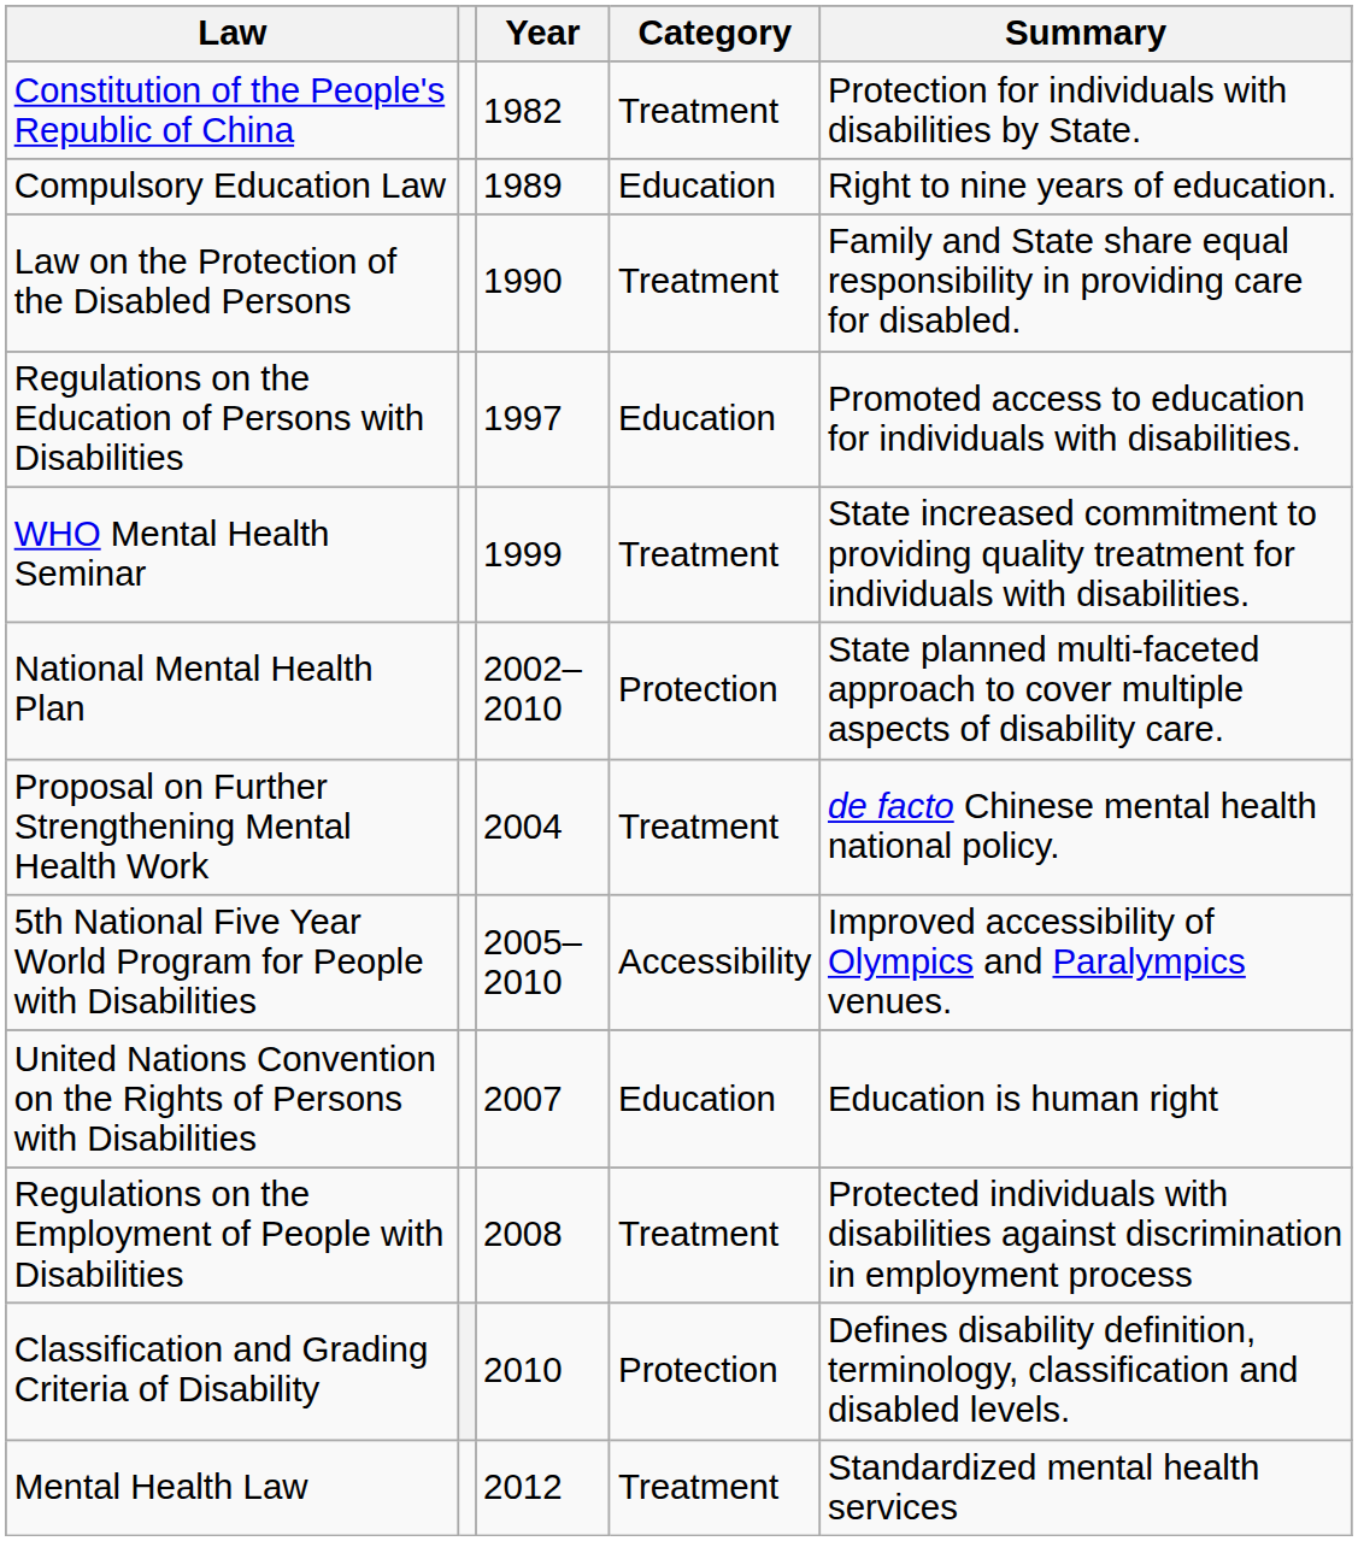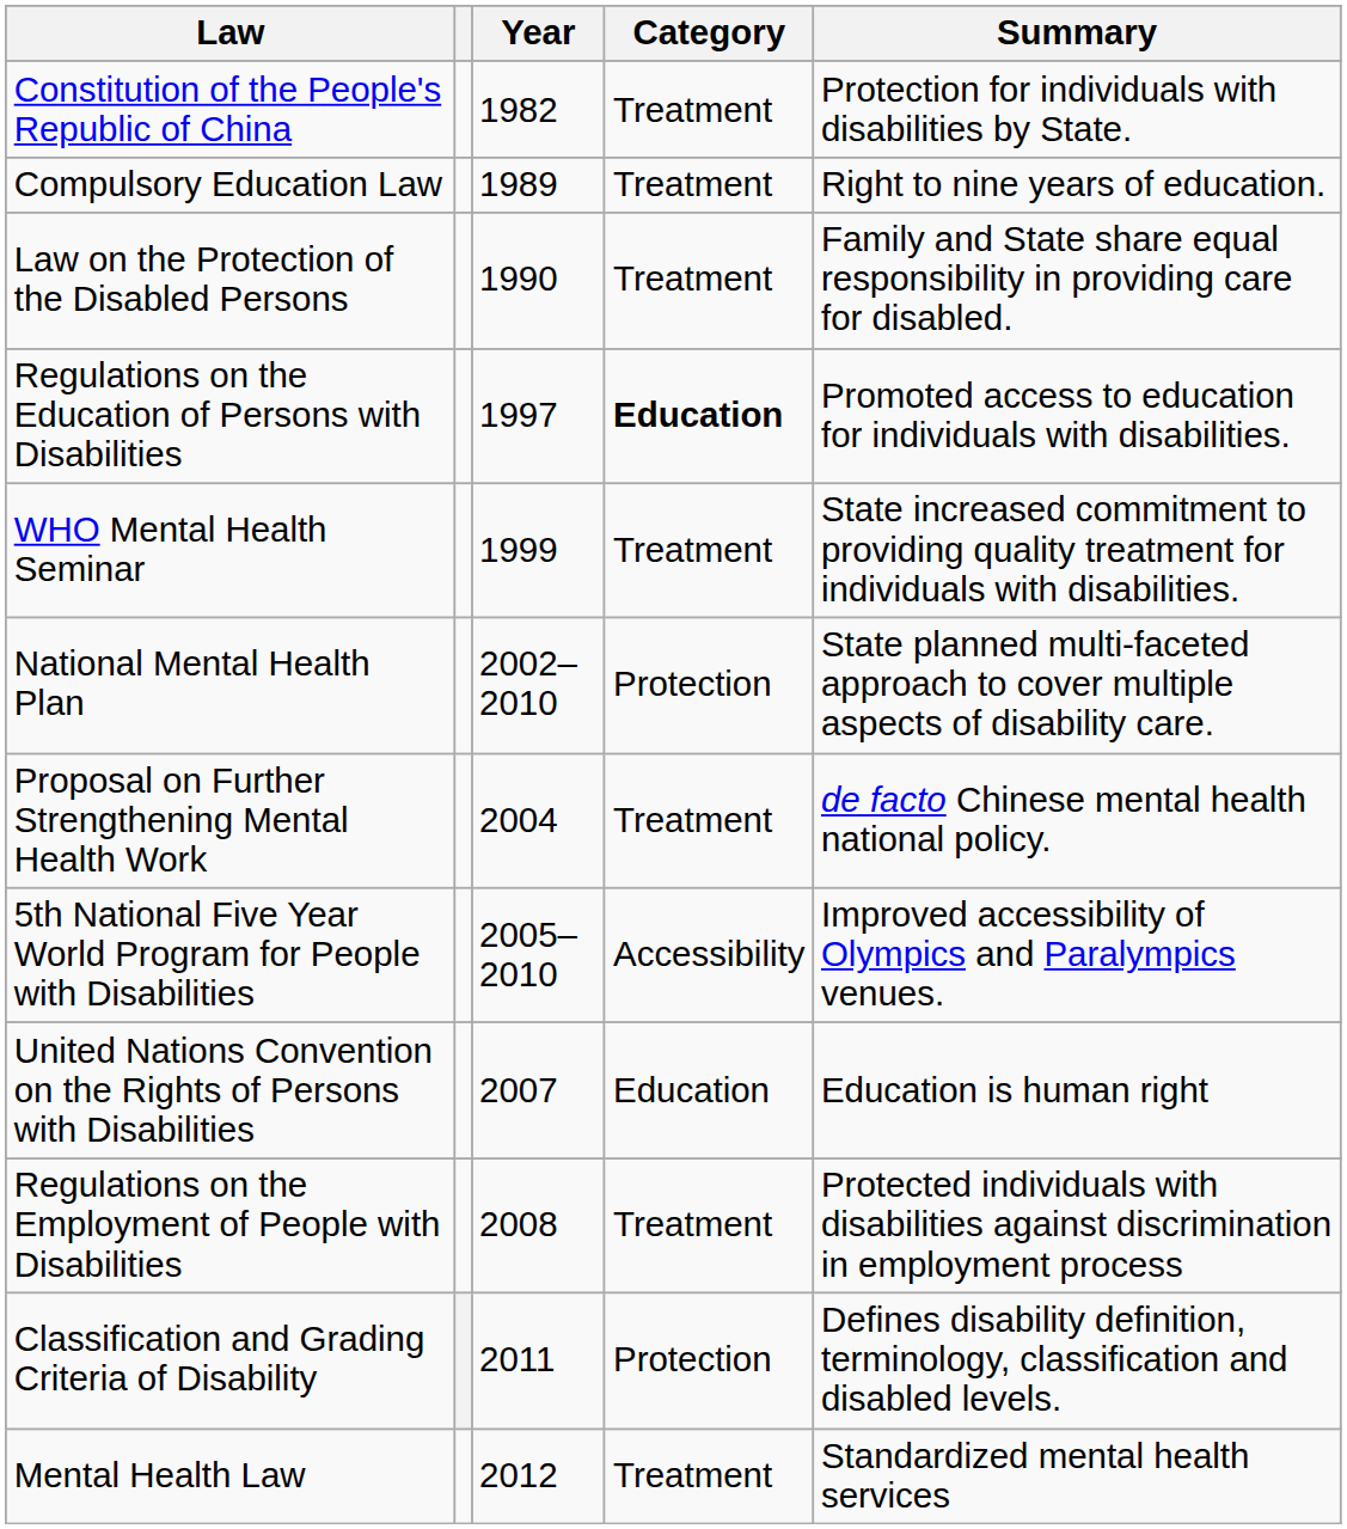 <table class="wikitable">
 <tr>
 <th>Law</th>
 <th></th>
 <th>Year</th>
 <th>Category</th>
 <th>Summary</th>
 </tr>
 <tr>
 <td><a href='#'>Constitution of the People's Republic of China</a></td>
 <td></td>
 <td>1982</td>
 <td>Treatment</td>
 <td>Protection for individuals with disabilities by State.</td>
 </tr>
 <tr>
 <td>Compulsory Education Law</td>
 <td></td>
 <td>1989</td>
-<td>Education</td>
+<td>Treatment</td>
 <td>Right to nine years of education.</td>
 </tr>
 <tr>
 <td>Law on the Protection of the Disabled Persons</td>
 <td></td>
 <td>1990</td>
 <td>Treatment</td>
 <td>Family and State share equal responsibility in providing care for disabled.</td>
 </tr>
 <tr>
 <td>Regulations on the Education of Persons with Disabilities</td>
 <td></td>
 <td>1997</td>
-<td>Education</td>
+<td><strong>Education</strong></td>
 <td>Promoted access to education for individuals with disabilities.</td>
 </tr>
 <tr>
 <td><a href='#'>WHO</a> Mental Health Seminar</td>
 <td></td>
 <td>1999</td>
 <td>Treatment</td>
 <td>State increased commitment to providing quality treatment for individuals with disabilities.</td>
 </tr>
 <tr>
 <td>National Mental Health Plan</td>
 <td></td>
 <td>2002–2010</td>
 <td>Protection</td>
 <td>State planned multi-faceted approach to cover multiple aspects of disability care.</td>
 </tr>
 <tr>
 <td>Proposal on Further Strengthening Mental Health Work</td>
 <td></td>
 <td>2004</td>
 <td>Treatment</td>
 <td><em><a href='#'>de facto</a></em> Chinese mental health national policy.</td>
 </tr>
 <tr>
 <td>5th National Five Year World Program for People with Disabilities</td>
 <td></td>
 <td>2005–2010</td>
 <td>Accessibility</td>
 <td>Improved accessibility of <a href='#'>Olympics</a> and <a href='#'>Paralympics</a> venues.</td>
 </tr>
 <tr>
 <td>United Nations Convention on the Rights of Persons with Disabilities</td>
 <td></td>
 <td>2007</td>
 <td>Education</td>
 <td>Education is human right</td>
 </tr>
 <tr>
 <td>Regulations on the Employment of People with Disabilities</td>
 <td></td>
 <td>2008</td>
 <td>Treatment</td>
 <td>Protected individuals with disabilities against discrimination in employment process</td>
 </tr>
 <tr>
 <td>Classification and Grading Criteria of Disability</td>
 <th></th>
-<td>2010</td>
+<td>2011</td>
 <td>Protection</td>
 <td>Defines disability definition, terminology, classification and disabled levels.</td>
 </tr>
 <tr>
 <td>Mental Health Law</td>
 <td></td>
 <td>2012</td>
 <td>Treatment</td>
 <td>Standardized mental health services</td>
 </tr>
 </table>
